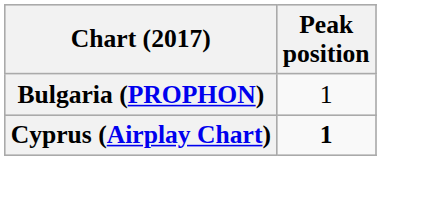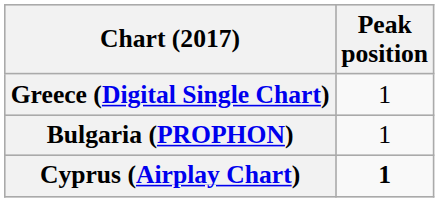 <table class="wikitable plainrowheaders" style="text-align:center">
 <tr>
 <th scope="col">Chart (2017)</th>
 <th scope="col">Peak<br>position</th>
+</tr>
+<tr>
+<th scope="row">Greece (<a href='#'>Digital Single Chart</a>)</th>
+<td>1</td>
 </tr>
 <tr>
 <th scope="row">Bulgaria (<a href='#'>PROPHON</a>)</th>
 <td>1</td>
 </tr>
 <tr>
 <th scope="row">Cyprus (<a href='#'>Airplay Chart</a>)</th>
 <td><strong>1</strong></td>
 </tr>
 </table>
